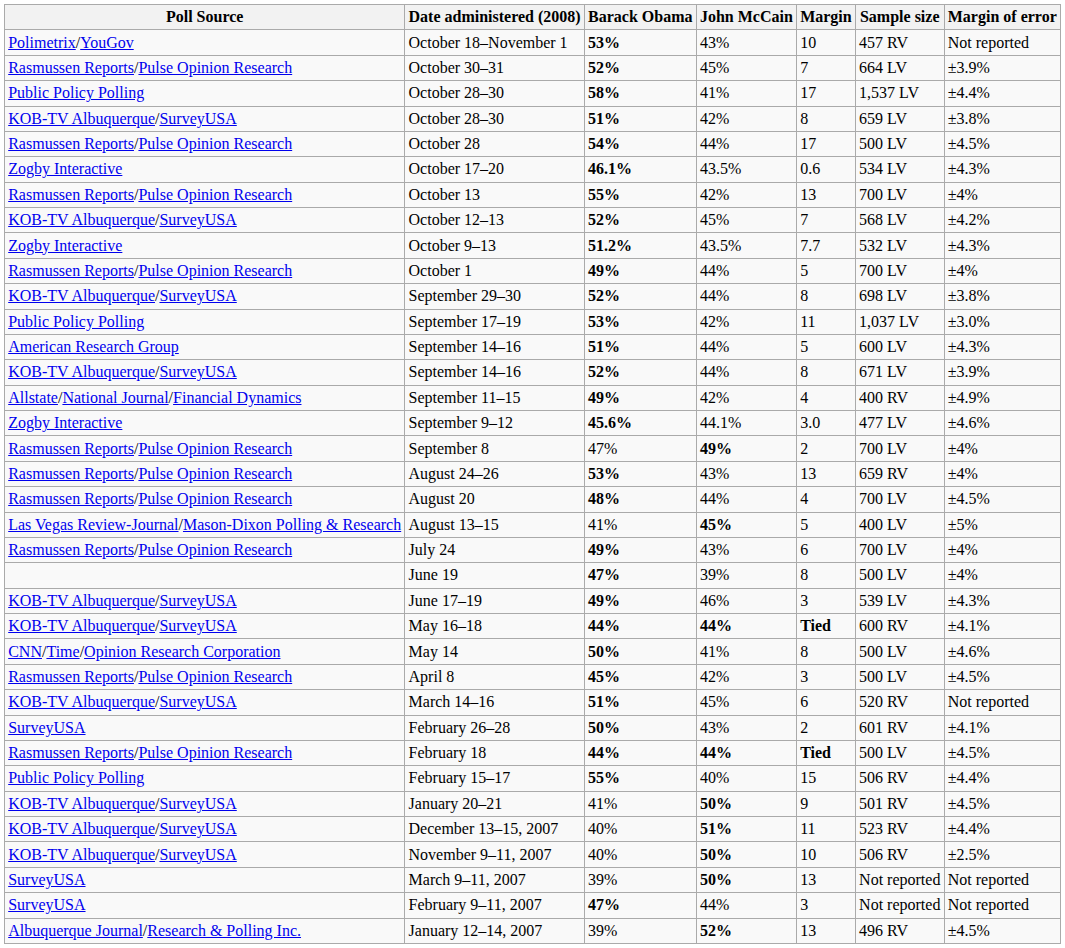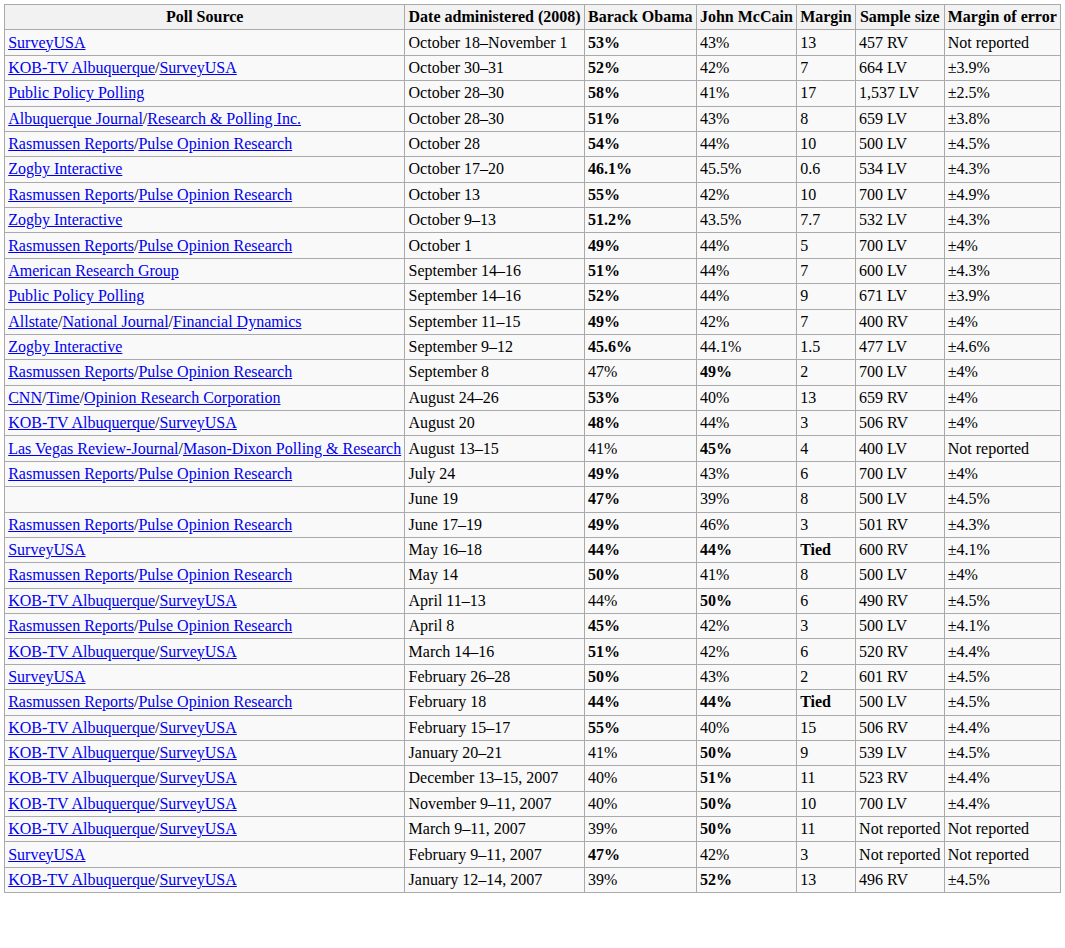 <table class="wikitable collapsible">
 <tr>
 <th>Poll Source</th>
 <th>Date administered (2008)</th>
 <th>Barack Obama</th>
 <th>John McCain</th>
 <th>Margin</th>
 <th>Sample size</th>
 <th>Margin of error</th>
 </tr>
 <tr>
-<td><a href='#'>Polimetrix</a>/<a href='#'>YouGov</a></td>
+<td><a href='#'>SurveyUSA</a></td>
 <td>October 18–November 1</td>
 <td><strong>53%</strong></td>
 <td>43%</td>
-<td>10</td>
+<td>13</td>
 <td>457 RV</td>
 <td>Not reported</td>
 </tr>
 <tr>
-<td><a href='#'>Rasmussen Reports</a>/<a href='#'>Pulse Opinion Research</a></td>
+<td><a href='#'>KOB-TV Albuquerque</a>/<a href='#'>SurveyUSA</a></td>
 <td>October 30–31</td>
 <td><strong>52%</strong></td>
-<td>45%</td>
+<td>42%</td>
 <td>7</td>
 <td>664 LV</td>
 <td>±3.9%</td>
 </tr>
 <tr>
 <td><a href='#'>Public Policy Polling</a></td>
 <td>October 28–30</td>
 <td><strong>58%</strong></td>
 <td>41%</td>
 <td>17</td>
 <td>1,537 LV</td>
-<td>±4.4%</td>
+<td>±2.5%</td>
 </tr>
 <tr>
-<td><a href='#'>KOB-TV Albuquerque</a>/<a href='#'>SurveyUSA</a></td>
+<td><a href='#'>Albuquerque Journal</a>/<a href='#'>Research & Polling Inc.</a></td>
 <td>October 28–30</td>
 <td><strong>51%</strong></td>
-<td>42%</td>
+<td>43%</td>
 <td>8</td>
 <td>659 LV</td>
 <td>±3.8%</td>
 </tr>
 <tr>
 <td><a href='#'>Rasmussen Reports</a>/<a href='#'>Pulse Opinion Research</a></td>
 <td>October 28</td>
 <td><strong>54%</strong></td>
 <td>44%</td>
-<td>17</td>
+<td>10</td>
 <td>500 LV</td>
 <td>±4.5%</td>
 </tr>
 <tr>
 <td><a href='#'>Zogby Interactive</a></td>
 <td>October 17–20</td>
 <td><strong>46.1%</strong></td>
-<td>43.5%</td>
+<td>45.5%</td>
 <td>0.6</td>
 <td>534 LV</td>
 <td>±4.3%</td>
 </tr>
 <tr>
 <td><a href='#'>Rasmussen Reports</a>/<a href='#'>Pulse Opinion Research</a></td>
 <td>October 13</td>
 <td><strong>55%</strong></td>
 <td>42%</td>
-<td>13</td>
+<td>10</td>
 <td>700 LV</td>
-<td>±4%</td>
-</tr>
-<tr>
-<td><a href='#'>KOB-TV Albuquerque</a>/<a href='#'>SurveyUSA</a></td>
-<td>October 12–13</td>
-<td><strong>52%</strong></td>
-<td>45%</td>
-<td>7</td>
-<td>568 LV</td>
-<td>±4.2%</td>
+<td>±4.9%</td>
 </tr>
 <tr>
 <td><a href='#'>Zogby Interactive</a></td>
 <td>October 9–13</td>
 <td><strong>51.2%</strong></td>
 <td>43.5%</td>
 <td>7.7</td>
 <td>532 LV</td>
 <td>±4.3%</td>
 </tr>
 <tr>
 <td><a href='#'>Rasmussen Reports</a>/<a href='#'>Pulse Opinion Research</a></td>
 <td>October 1</td>
 <td><strong>49%</strong></td>
 <td>44%</td>
 <td>5</td>
 <td>700 LV</td>
 <td>±4%</td>
 </tr>
 <tr>
-<td><a href='#'>KOB-TV Albuquerque</a>/<a href='#'>SurveyUSA</a></td>
-<td>September 29–30</td>
-<td><strong>52%</strong></td>
-<td>44%</td>
-<td>8</td>
-<td>698 LV</td>
-<td>±3.8%</td>
-</tr>
-<tr>
-<td><a href='#'>Public Policy Polling</a></td>
-<td>September 17–19</td>
-<td><strong>53%</strong></td>
-<td>42%</td>
-<td>11</td>
-<td>1,037 LV</td>
-<td>±3.0%</td>
-</tr>
-<tr>
 <td><a href='#'>American Research Group</a></td>
 <td>September 14–16</td>
 <td><strong>51%</strong></td>
 <td>44%</td>
-<td>5</td>
+<td>7</td>
 <td>600 LV</td>
 <td>±4.3%</td>
 </tr>
 <tr>
-<td><a href='#'>KOB-TV Albuquerque</a>/<a href='#'>SurveyUSA</a></td>
+<td><a href='#'>Public Policy Polling</a></td>
 <td>September 14–16</td>
 <td><strong>52%</strong></td>
 <td>44%</td>
-<td>8</td>
+<td>9</td>
 <td>671 LV</td>
 <td>±3.9%</td>
 </tr>
 <tr>
 <td><a href='#'>Allstate</a>/<a href='#'>National Journal</a>/<a href='#'>Financial Dynamics</a></td>
 <td>September 11–15</td>
 <td><strong>49%</strong></td>
 <td>42%</td>
-<td>4</td>
+<td>7</td>
 <td>400 RV</td>
-<td>±4.9%</td>
+<td>±4%</td>
 </tr>
 <tr>
 <td><a href='#'>Zogby Interactive</a></td>
 <td>September 9–12</td>
 <td><strong>45.6%</strong></td>
 <td>44.1%</td>
-<td>3.0</td>
+<td>1.5</td>
 <td>477 LV</td>
 <td>±4.6%</td>
 </tr>
 <tr>
 <td><a href='#'>Rasmussen Reports</a>/<a href='#'>Pulse Opinion Research</a></td>
 <td>September 8</td>
 <td>47%</td>
 <td><strong>49%</strong></td>
 <td>2</td>
 <td>700 LV</td>
 <td>±4%</td>
 </tr>
 <tr>
-<td><a href='#'>Rasmussen Reports</a>/<a href='#'>Pulse Opinion Research</a></td>
+<td><a href='#'>CNN</a>/<a href='#'>Time</a>/<a href='#'>Opinion Research Corporation</a></td>
 <td>August 24–26</td>
 <td><strong>53%</strong></td>
-<td>43%</td>
+<td>40%</td>
 <td>13</td>
 <td>659 RV</td>
 <td>±4%</td>
 </tr>
 <tr>
-<td><a href='#'>Rasmussen Reports</a>/<a href='#'>Pulse Opinion Research</a></td>
+<td><a href='#'>KOB-TV Albuquerque</a>/<a href='#'>SurveyUSA</a></td>
 <td>August 20</td>
 <td><strong>48%</strong></td>
 <td>44%</td>
-<td>4</td>
-<td>700 LV</td>
-<td>±4.5%</td>
+<td>3</td>
+<td>506 RV</td>
+<td>±4%</td>
 </tr>
 <tr>
 <td><a href='#'>Las Vegas Review-Journal</a>/<a href='#'>Mason-Dixon Polling & Research</a></td>
 <td>August 13–15</td>
 <td>41%</td>
 <td><strong>45%</strong></td>
-<td>5</td>
+<td>4</td>
 <td>400 LV</td>
-<td>±5%</td>
+<td>Not reported</td>
 </tr>
 <tr>
 <td><a href='#'>Rasmussen Reports</a>/<a href='#'>Pulse Opinion Research</a></td>
 <td>July 24</td>
 <td><strong>49%</strong></td>
 <td>43%</td>
 <td>6</td>
 <td>700 LV</td>
 <td>±4%</td>
 </tr>
 <tr>
 <td></td>
 <td>June 19</td>
 <td><strong>47%</strong></td>
 <td>39%</td>
 <td>8</td>
 <td>500 LV</td>
-<td>±4%</td>
+<td>±4.5%</td>
 </tr>
 <tr>
-<td><a href='#'>KOB-TV Albuquerque</a>/<a href='#'>SurveyUSA</a></td>
+<td><a href='#'>Rasmussen Reports</a>/<a href='#'>Pulse Opinion Research</a></td>
 <td>June 17–19</td>
 <td><strong>49%</strong></td>
 <td>46%</td>
 <td>3</td>
-<td>539 LV</td>
+<td>501 RV</td>
 <td>±4.3%</td>
 </tr>
 <tr>
-<td><a href='#'>KOB-TV Albuquerque</a>/<a href='#'>SurveyUSA</a></td>
+<td><a href='#'>SurveyUSA</a></td>
 <td>May 16–18</td>
 <td><strong>44%</strong></td>
 <td><strong>44%</strong></td>
 <td><strong>Tied</strong></td>
 <td>600 RV</td>
 <td>±4.1%</td>
 </tr>
 <tr>
-<td><a href='#'>CNN</a>/<a href='#'>Time</a>/<a href='#'>Opinion Research Corporation</a></td>
+<td><a href='#'>Rasmussen Reports</a>/<a href='#'>Pulse Opinion Research</a></td>
 <td>May 14</td>
 <td><strong>50%</strong></td>
 <td>41%</td>
 <td>8</td>
 <td>500 LV</td>
-<td>±4.6%</td>
+<td>±4%</td>
+</tr>
+<tr>
+<td><a href='#'>KOB-TV Albuquerque</a>/<a href='#'>SurveyUSA</a></td>
+<td>April 11–13</td>
+<td>44%</td>
+<td><strong>50%</strong></td>
+<td>6</td>
+<td>490 RV</td>
+<td>±4.5%</td>
 </tr>
 <tr>
 <td><a href='#'>Rasmussen Reports</a>/<a href='#'>Pulse Opinion Research</a></td>
 <td>April 8</td>
 <td><strong>45%</strong></td>
 <td>42%</td>
 <td>3</td>
 <td>500 LV</td>
-<td>±4.5%</td>
+<td>±4.1%</td>
 </tr>
 <tr>
 <td><a href='#'>KOB-TV Albuquerque</a>/<a href='#'>SurveyUSA</a></td>
 <td>March 14–16</td>
 <td><strong>51%</strong></td>
-<td>45%</td>
+<td>42%</td>
 <td>6</td>
 <td>520 RV</td>
-<td>Not reported</td>
+<td>±4.4%</td>
 </tr>
 <tr>
 <td><a href='#'>SurveyUSA</a></td>
 <td>February 26–28</td>
 <td><strong>50%</strong></td>
 <td>43%</td>
 <td>2</td>
 <td>601 RV</td>
-<td>±4.1%</td>
+<td>±4.5%</td>
 </tr>
 <tr>
 <td><a href='#'>Rasmussen Reports</a>/<a href='#'>Pulse Opinion Research</a></td>
 <td>February 18</td>
 <td><strong>44%</strong></td>
 <td><strong>44%</strong></td>
 <td><strong>Tied</strong></td>
 <td>500 LV</td>
 <td>±4.5%</td>
 </tr>
 <tr>
-<td><a href='#'>Public Policy Polling</a></td>
+<td><a href='#'>KOB-TV Albuquerque</a>/<a href='#'>SurveyUSA</a></td>
 <td>February 15–17</td>
 <td><strong>55%</strong></td>
 <td>40%</td>
 <td>15</td>
 <td>506 RV</td>
 <td>±4.4%</td>
 </tr>
 <tr>
 <td><a href='#'>KOB-TV Albuquerque</a>/<a href='#'>SurveyUSA</a></td>
 <td>January 20–21</td>
 <td>41%</td>
 <td><strong>50%</strong></td>
 <td>9</td>
-<td>501 RV</td>
+<td>539 LV</td>
 <td>±4.5%</td>
 </tr>
 <tr>
 <td><a href='#'>KOB-TV Albuquerque</a>/<a href='#'>SurveyUSA</a></td>
 <td>December 13–15, 2007</td>
 <td>40%</td>
 <td><strong>51%</strong></td>
 <td>11</td>
 <td>523 RV</td>
 <td>±4.4%</td>
 </tr>
 <tr>
 <td><a href='#'>KOB-TV Albuquerque</a>/<a href='#'>SurveyUSA</a></td>
 <td>November 9–11, 2007</td>
 <td>40%</td>
 <td><strong>50%</strong></td>
 <td>10</td>
-<td>506 RV</td>
-<td>±2.5%</td>
+<td>700 LV</td>
+<td>±4.4%</td>
 </tr>
 <tr>
-<td><a href='#'>SurveyUSA</a></td>
+<td><a href='#'>KOB-TV Albuquerque</a>/<a href='#'>SurveyUSA</a></td>
 <td>March 9–11, 2007</td>
 <td>39%</td>
 <td><strong>50%</strong></td>
-<td>13</td>
+<td>11</td>
 <td>Not reported</td>
 <td>Not reported</td>
 </tr>
 <tr>
 <td><a href='#'>SurveyUSA</a></td>
 <td>February 9–11, 2007</td>
 <td><strong>47%</strong></td>
-<td>44%</td>
+<td>42%</td>
 <td>3</td>
 <td>Not reported</td>
 <td>Not reported</td>
 </tr>
 <tr>
-<td><a href='#'>Albuquerque Journal</a>/<a href='#'>Research & Polling Inc.</a></td>
+<td><a href='#'>KOB-TV Albuquerque</a>/<a href='#'>SurveyUSA</a></td>
 <td>January 12–14, 2007</td>
 <td>39%</td>
 <td><strong>52%</strong></td>
 <td>13</td>
 <td>496 RV</td>
 <td>±4.5%</td>
 </tr>
 </table>
